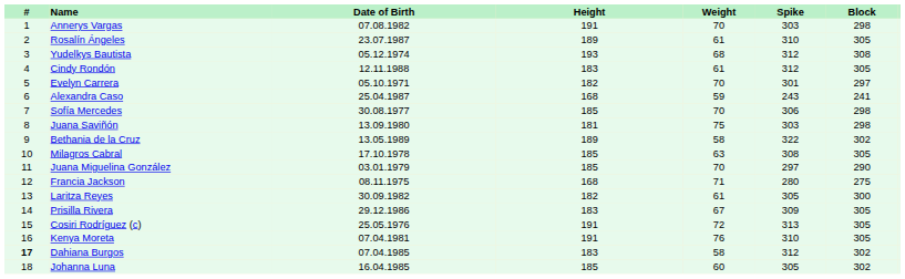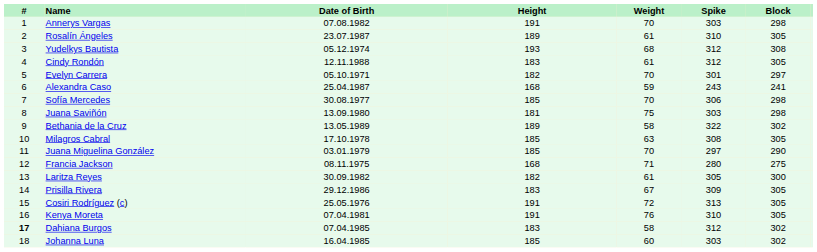 <table border=0 cellpadding=2 cellspacing=0  |- bgcolor=#FFECCE style="text-align:center; font-size:90%;" width=100%>
 <tr bgcolor=#BBF0C9>
 <th width=5%>#</th>
 <th width=25% align=left>Name</th>
 <th width=25%>Date of Birth</th>
 <th width=21%>Height</th>
 <th width=8%>Weight</th>
 <th width=8%>Spike</th>
 <th width=8%>Block</th>
 <th></th>
 </tr>
 <tr bgcolor=#E7FAEC>
 <td>1</td>
 <td align=left><a href='#'>Annerys Vargas</a></td>
 <td>07.08.1982</td>
 <td>191</td>
 <td>70</td>
 <td>303</td>
 <td>298</td>
 <td></td>
 </tr>
 <tr bgcolor=#E7FAEC>
 <td>2</td>
 <td align=left><a href='#'>Rosalín Ángeles</a></td>
 <td>23.07.1987</td>
 <td>189</td>
 <td>61</td>
 <td>310</td>
 <td>305</td>
 <td></td>
 </tr>
 <tr bgcolor=#E7FAEC>
 <td>3</td>
 <td align=left><a href='#'>Yudelkys Bautista</a></td>
 <td>05.12.1974</td>
 <td>193</td>
 <td>68</td>
 <td>312</td>
 <td>308</td>
 <td></td>
 </tr>
 <tr bgcolor=#E7FAEC>
 <td>4</td>
 <td align=left><a href='#'>Cindy Rondón</a></td>
 <td>12.11.1988</td>
 <td>183</td>
 <td>61</td>
 <td>312</td>
 <td>305</td>
 <td></td>
 </tr>
 <tr bgcolor=#E7FAEC>
 <td>5</td>
 <td align=left><a href='#'>Evelyn Carrera</a></td>
 <td>05.10.1971</td>
 <td>182</td>
 <td>70</td>
 <td>301</td>
 <td>297</td>
 <td></td>
 </tr>
 <tr bgcolor=#E7FAEC>
 <td>6</td>
 <td align=left><a href='#'>Alexandra Caso</a></td>
 <td>25.04.1987</td>
 <td>168</td>
 <td>59</td>
 <td>243</td>
 <td>241</td>
 <td></td>
 </tr>
 <tr bgcolor=#E7FAEC>
 <td>7</td>
 <td align=left><a href='#'>Sofía Mercedes</a></td>
 <td>30.08.1977</td>
 <td>185</td>
 <td>70</td>
 <td>306</td>
 <td>298</td>
 <td></td>
 </tr>
 <tr bgcolor=#E7FAEC>
 <td>8</td>
 <td align=left><a href='#'>Juana Saviñón</a></td>
 <td>13.09.1980</td>
 <td>181</td>
 <td>75</td>
 <td>303</td>
 <td>298</td>
 <td></td>
 </tr>
 <tr bgcolor=#E7FAEC>
 <td>9</td>
 <td align=left><a href='#'>Bethania de la Cruz</a></td>
 <td>13.05.1989</td>
 <td>189</td>
 <td>58</td>
 <td>322</td>
 <td>302</td>
 <td></td>
 </tr>
 <tr bgcolor=#E7FAEC>
 <td>10</td>
 <td align=left><a href='#'>Milagros Cabral</a></td>
 <td>17.10.1978</td>
 <td>185</td>
 <td>63</td>
 <td>308</td>
 <td>305</td>
 <td></td>
 </tr>
 <tr bgcolor=#E7FAEC>
 <td>11</td>
 <td align=left><a href='#'>Juana Miguelina González</a></td>
 <td>03.01.1979</td>
 <td>185</td>
 <td>70</td>
 <td>297</td>
 <td>290</td>
 <td></td>
 </tr>
 <tr bgcolor=#E7FAEC>
 <td>12</td>
 <td align=left><a href='#'>Francia Jackson</a></td>
 <td>08.11.1975</td>
 <td>168</td>
 <td>71</td>
 <td>280</td>
 <td>275</td>
 <td></td>
 </tr>
 <tr bgcolor=#E7FAEC>
 <td>13</td>
 <td align=left><a href='#'>Laritza Reyes</a></td>
 <td>30.09.1982</td>
 <td>182</td>
 <td>61</td>
 <td>305</td>
 <td>300</td>
 <td></td>
 </tr>
 <tr bgcolor=#E7FAEC>
 <td>14</td>
 <td align=left><a href='#'>Prisilla Rivera</a></td>
 <td>29.12.1986</td>
 <td>183</td>
 <td>67</td>
 <td>309</td>
 <td>305</td>
 <td></td>
 </tr>
 <tr bgcolor=#E7FAEC>
 <td>15</td>
 <td align=left><a href='#'>Cosiri Rodríguez</a> (<a href='#'>c</a>)</td>
 <td>25.05.1976</td>
 <td>191</td>
 <td>72</td>
 <td>313</td>
 <td>305</td>
 <td></td>
 </tr>
 <tr bgcolor=#E7FAEC>
 <td>16</td>
 <td align=left><a href='#'>Kenya Moreta</a></td>
 <td>07.04.1981</td>
 <td>191</td>
 <td>76</td>
 <td>310</td>
 <td>305</td>
 <td></td>
 </tr>
 <tr bgcolor=#E7FAEC>
 <td><strong>17</strong></td>
 <td align=left><a href='#'>Dahiana Burgos</a></td>
 <td>07.04.1985</td>
 <td>183</td>
 <td>58</td>
 <td>312</td>
 <td>302</td>
 <td></td>
 </tr>
 <tr bgcolor=#E7FAEC>
 <td>18</td>
 <td align=left><a href='#'>Johanna Luna</a></td>
 <td>16.04.1985</td>
 <td>185</td>
 <td>60</td>
-<td>305</td>
+<td>303</td>
 <td>302</td>
 <td></td>
 </tr>
 </table>
